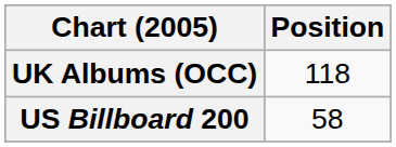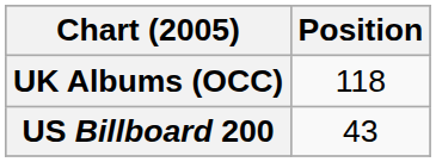 <table class="wikitable sortable plainrowheaders" style="text-align:center">
 <tr>
 <th scope="col">Chart (2005)</th>
 <th scope="col">Position</th>
 </tr>
 <tr>
 <th scope="row">UK Albums (OCC)</th>
 <td>118</td>
 </tr>
 <tr>
 <th scope="row">US <em>Billboard</em> 200</th>
-<td>58</td>
+<td>43</td>
 </tr>
 </table>
